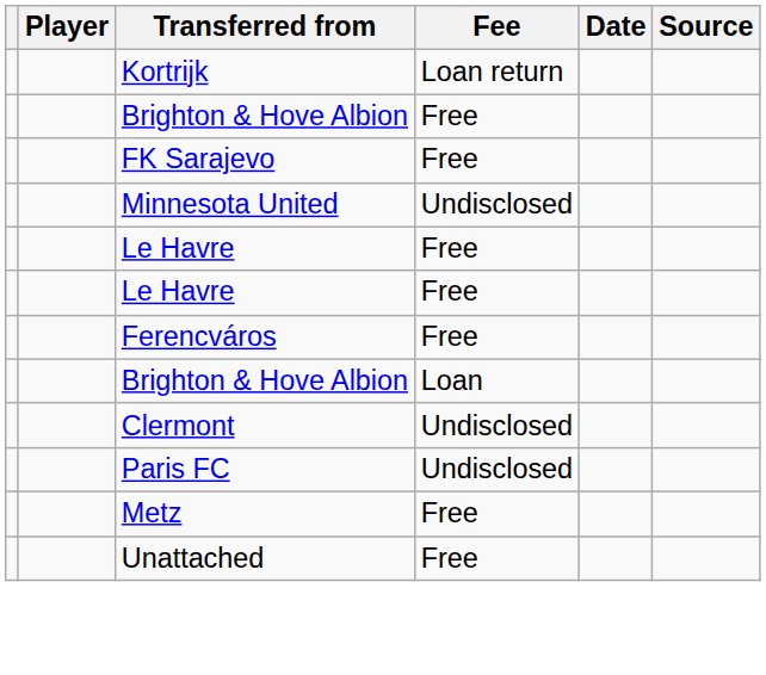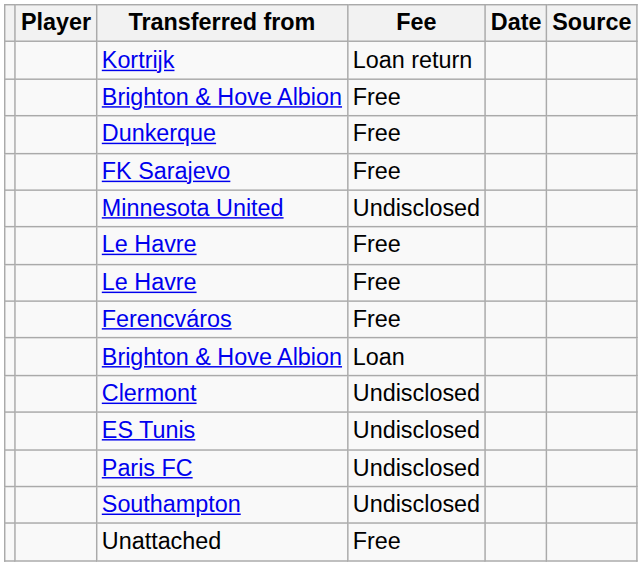 <table class="wikitable plainrowheaders sortable">
 <tr>
 <th></th>
 <th scope="col">Player</th>
 <th>Transferred from</th>
 <th style="width: 65px;">Fee</th>
 <th scope="col">Date</th>
 <th scope="col">Source</th>
 </tr>
 <tr>
 <td align="center"></td>
 <td></td>
 <td> <a href='#'>Kortrijk</a></td>
 <td>Loan return</td>
 <td></td>
 <td></td>
 </tr>
 <tr>
 <td align="center"></td>
 <td></td>
 <td> <a href='#'>Brighton & Hove Albion</a></td>
+<td>Free</td>
+<td></td>
+<td></td>
+</tr>
+<tr>
+<td align="center"></td>
+<td></td>
+<td> <a href='#'>Dunkerque</a></td>
 <td>Free</td>
 <td></td>
 <td></td>
 </tr>
 <tr>
 <td align="center"></td>
 <td></td>
 <td> <a href='#'>FK Sarajevo</a></td>
 <td>Free</td>
 <td></td>
 <td></td>
 </tr>
 <tr>
 <td align="center"></td>
 <td></td>
 <td> <a href='#'>Minnesota United</a></td>
 <td>Undisclosed</td>
 <td></td>
 <td></td>
 </tr>
 <tr>
 <td align="center"></td>
 <td></td>
 <td> <a href='#'>Le Havre</a></td>
 <td>Free</td>
 <td></td>
 <td></td>
 </tr>
 <tr>
 <td align="center"></td>
 <td></td>
 <td> <a href='#'>Le Havre</a></td>
 <td>Free</td>
 <td></td>
 <td></td>
 </tr>
 <tr>
 <td align="center"></td>
 <td></td>
 <td> <a href='#'>Ferencváros</a></td>
 <td>Free</td>
 <td></td>
 <td></td>
 </tr>
 <tr>
 <td align="center"></td>
 <td></td>
 <td> <a href='#'>Brighton & Hove Albion</a></td>
 <td>Loan</td>
 <td></td>
 <td></td>
 </tr>
 <tr>
 <td align="center"></td>
 <td></td>
 <td> <a href='#'>Clermont</a></td>
 <td>Undisclosed</td>
 <td></td>
 <td></td>
 </tr>
 <tr>
 <td align="center"></td>
 <td></td>
+<td> <a href='#'>ES Tunis</a></td>
+<td>Undisclosed</td>
+<td></td>
+<td></td>
+</tr>
+<tr>
+<td align="center"></td>
+<td></td>
 <td> <a href='#'>Paris FC</a></td>
 <td>Undisclosed</td>
 <td></td>
 <td></td>
 </tr>
 <tr>
 <td align="center"></td>
 <td></td>
-<td> <a href='#'>Metz</a></td>
-<td>Free</td>
+<td> <a href='#'>Southampton</a></td>
+<td>Undisclosed</td>
 <td></td>
 <td></td>
 </tr>
 <tr>
 <td align="center"></td>
 <td></td>
 <td>Unattached</td>
 <td>Free</td>
 <td></td>
 <td></td>
 </tr>
 </table>
